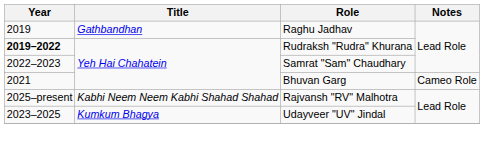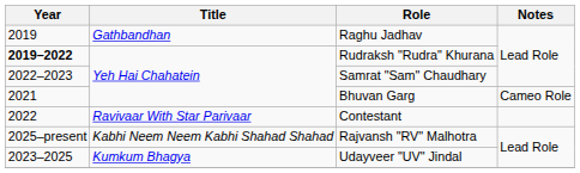 <table class="wikitable sortable">
 <tr>
 <th>Year</th>
 <th>Title</th>
 <th>Role</th>
 <th>Notes</th>
 </tr>
 <tr>
 <td>2019</td>
 <td><em><a href='#'>Gathbandhan</a></em></td>
 <td>Raghu Jadhav</td>
 <td rowspan="3">Lead Role</td>
 </tr>
 <tr>
 <td><strong>2019–2022</strong></td>
 <td rowspan="3"><em><a href='#'>Yeh Hai Chahatein</a></em></td>
 <td>Rudraksh "Rudra" Khurana</td>
 </tr>
 <tr>
 <td>2022–2023</td>
 <td>Samrat "Sam" Chaudhary</td>
 </tr>
 <tr>
 <td>2021</td>
 <td>Bhuvan Garg</td>
 <td>Cameo Role</td>
 </tr>
 <tr>
+<td>2022</td>
+<td><em><a href='#'>Ravivaar With Star Parivaar</a></em></td>
+<td>Contestant</td>
+<td></td>
+</tr>
+<tr>
 <td>2025–present</td>
 <td><em>Kabhi Neem Neem Kabhi Shahad Shahad</em></td>
 <td>Rajvansh "RV" Malhotra</td>
 <td rowspan = "2">Lead Role</td>
 </tr>
 <tr>
 <td>2023–2025</td>
 <td><em><a href='#'>Kumkum Bhagya</a></em></td>
 <td>Udayveer "UV" Jindal</td>
 </tr>
 <tr>
 </tr>
 </table>
